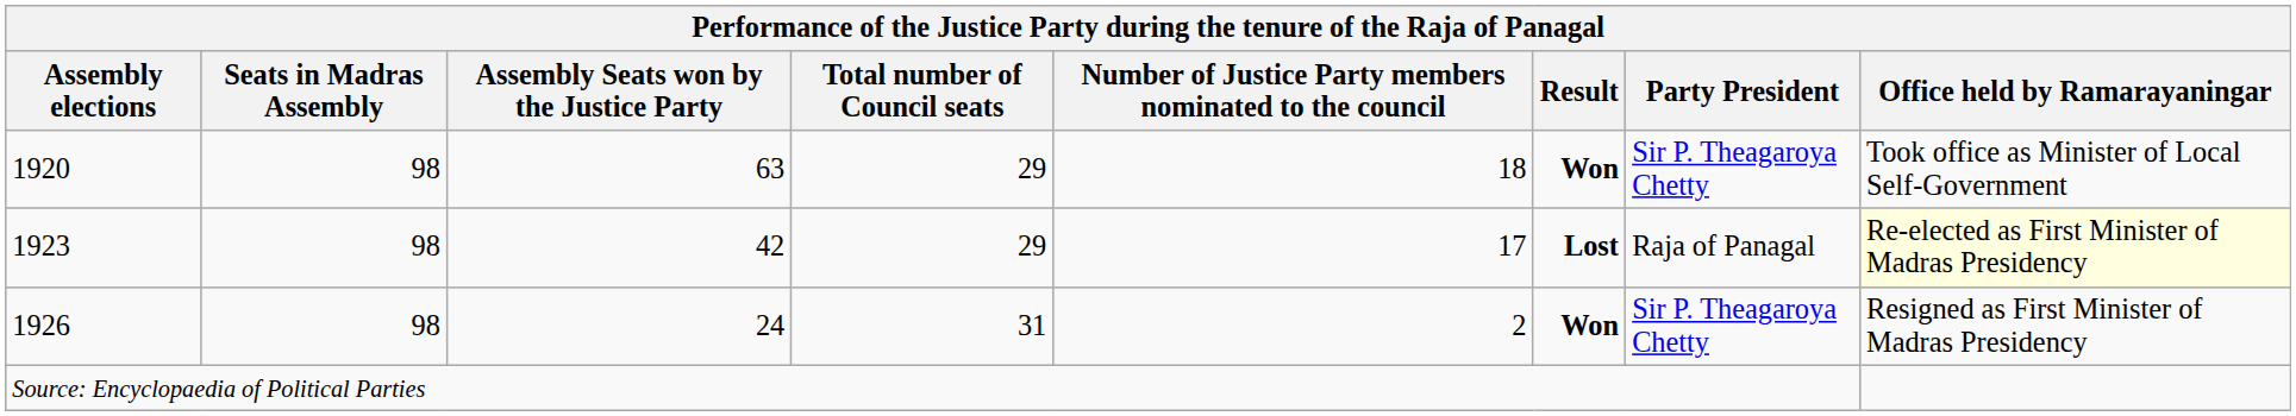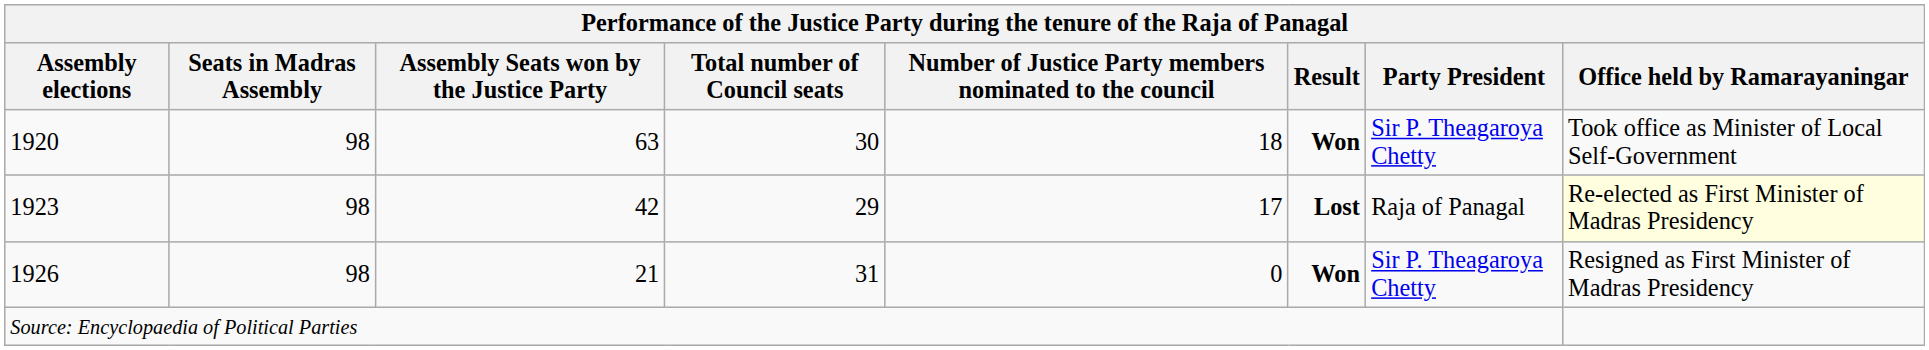 <table class="wikitable" style="margin:1em auto;">
 <tr>
 <th colspan="8">Performance of the Justice Party during the tenure of the Raja of Panagal</th>
 </tr>
 <tr>
 <th>Assembly elections</th>
 <th>Seats in Madras Assembly</th>
 <th>Assembly Seats won by the Justice Party</th>
 <th>Total number of Council seats</th>
 <th>Number of Justice Party members nominated to the council</th>
 <th>Result</th>
 <th>Party President</th>
 <th>Office held by Ramarayaningar</th>
 </tr>
 <tr>
 <td>1920</td>
 <td align="right">98</td>
 <td align="right">63</td>
-<td align="right">29</td>
+<td align="right">30</td>
 <td align="right">18</td>
 <td align="right"><strong>Won</strong></td>
 <td><a href='#'>Sir P. Theagaroya Chetty</a></td>
 <td>Took office as Minister of Local Self-Government</td>
 </tr>
 <tr>
 <td>1923</td>
 <td align="right">98</td>
 <td align="right">42</td>
 <td align="right">29</td>
 <td align="right">17</td>
 <td align="right"><strong>Lost</strong></td>
 <td>Raja of Panagal</td>
 <td style="background: lightyellow;">Re-elected as First Minister of Madras Presidency</td>
 </tr>
 <tr>
 <td>1926</td>
 <td align="right">98</td>
-<td align="right">24</td>
+<td align="right">21</td>
 <td align="right">31</td>
-<td align="right">2</td>
+<td align="right">0</td>
 <td align="right"><strong>Won</strong></td>
 <td><a href='#'>Sir P. Theagaroya Chetty</a></td>
 <td>Resigned as First Minister of Madras Presidency</td>
 </tr>
 <tr>
 <td colspan=7 align="left"><small><em>Source: Encyclopaedia of Political Parties</em></small></td>
 </tr>
 </table>
